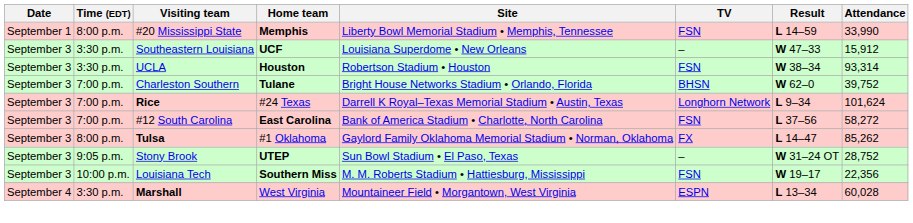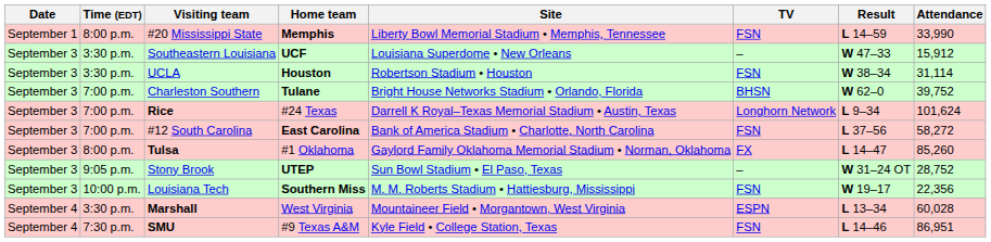 <table class="wikitable" style="font-size:95%;">
 <tr>
 <th>Date</th>
 <th>Time <small>(EDT)</small></th>
 <th>Visiting team</th>
 <th>Home team</th>
 <th>Site</th>
 <th>TV</th>
 <th>Result</th>
 <th>Attendance</th>
 </tr>
 <tr bgcolor=#ffcccc>
 <td>September 1</td>
 <td>8:00 p.m.</td>
 <td>#20 <a href='#'>Mississippi State</a></td>
 <td><strong>Memphis</strong></td>
 <td><a href='#'>Liberty Bowl Memorial Stadium</a> • <a href='#'>Memphis, Tennessee</a></td>
 <td><a href='#'>FSN</a></td>
 <td><strong>L</strong> 14–59</td>
 <td>33,990</td>
 </tr>
 <tr bgcolor=#ccffcc>
 <td>September 3</td>
 <td>3:30 p.m.</td>
 <td><a href='#'>Southeastern Louisiana</a></td>
 <td><strong>UCF</strong></td>
 <td><a href='#'>Louisiana Superdome</a> • <a href='#'>New Orleans</a></td>
 <td>–</td>
 <td><strong>W</strong> 47–33</td>
 <td>15,912</td>
 </tr>
 <tr bgcolor=#ccffcc>
 <td>September 3</td>
 <td>3:30 p.m.</td>
 <td><a href='#'>UCLA</a></td>
 <td><strong>Houston</strong></td>
 <td><a href='#'>Robertson Stadium</a> • <a href='#'>Houston</a></td>
 <td><a href='#'>FSN</a></td>
 <td><strong>W</strong> 38–34</td>
-<td>93,314</td>
+<td>31,114</td>
 </tr>
 <tr bgcolor=#ccffcc>
 <td>September 3</td>
 <td>7:00 p.m.</td>
 <td><a href='#'>Charleston Southern</a></td>
 <td><strong>Tulane</strong></td>
 <td><a href='#'>Bright House Networks Stadium</a> • <a href='#'>Orlando, Florida</a></td>
 <td><a href='#'>BHSN</a></td>
 <td><strong>W</strong> 62–0</td>
 <td>39,752</td>
 </tr>
 <tr bgcolor=#ffcccc>
 <td>September 3</td>
 <td>7:00 p.m.</td>
 <td><strong>Rice</strong></td>
 <td>#24 <a href='#'>Texas</a></td>
 <td><a href='#'>Darrell K Royal–Texas Memorial Stadium</a> • <a href='#'>Austin, Texas</a></td>
 <td><a href='#'>Longhorn Network</a></td>
 <td><strong>L</strong> 9–34</td>
 <td>101,624</td>
 </tr>
 <tr bgcolor=#ffcccc>
 <td>September 3</td>
 <td>7:00 p.m.</td>
 <td>#12 <a href='#'>South Carolina</a></td>
 <td><strong>East Carolina</strong></td>
 <td><a href='#'>Bank of America Stadium</a> • <a href='#'>Charlotte, North Carolina</a></td>
 <td><a href='#'>FSN</a></td>
 <td><strong>L</strong> 37–56</td>
 <td>58,272</td>
 </tr>
 <tr bgcolor=#ffcccc>
 <td>September 3</td>
 <td>8:00 p.m.</td>
 <td><strong>Tulsa</strong></td>
 <td>#1 <a href='#'>Oklahoma</a></td>
 <td><a href='#'>Gaylord Family Oklahoma Memorial Stadium</a> • <a href='#'>Norman, Oklahoma</a></td>
 <td><a href='#'>FX</a></td>
 <td><strong>L</strong> 14–47</td>
-<td>85,262</td>
+<td>85,260</td>
 </tr>
 <tr bgcolor=#ccffcc>
 <td>September 3</td>
 <td>9:05 p.m.</td>
 <td><a href='#'>Stony Brook</a></td>
 <td><strong>UTEP</strong></td>
 <td><a href='#'>Sun Bowl Stadium</a> • <a href='#'>El Paso, Texas</a></td>
 <td>–</td>
 <td><strong>W</strong> 31–24 OT</td>
 <td>28,752</td>
 </tr>
 <tr bgcolor=#ccffcc>
 <td>September 3</td>
 <td>10:00 p.m.</td>
 <td><a href='#'>Louisiana Tech</a></td>
 <td><strong>Southern Miss</strong></td>
 <td><a href='#'>M. M. Roberts Stadium</a> • <a href='#'>Hattiesburg, Mississippi</a></td>
 <td><a href='#'>FSN</a></td>
 <td><strong>W</strong> 19–17</td>
 <td>22,356</td>
 </tr>
 <tr bgcolor=#ffcccc>
 <td>September 4</td>
 <td>3:30 p.m.</td>
 <td><strong>Marshall</strong></td>
 <td><a href='#'>West Virginia</a></td>
 <td><a href='#'>Mountaineer Field</a> • <a href='#'>Morgantown, West Virginia</a></td>
 <td><a href='#'>ESPN</a></td>
 <td><strong>L</strong> 13–34</td>
 <td>60,028</td>
 </tr>
+<tr bgcolor=#ffcccc>
+<td>September 4</td>
+<td>7:30 p.m.</td>
+<td><strong>SMU</strong></td>
+<td>#9 <a href='#'>Texas A&M</a></td>
+<td><a href='#'>Kyle Field</a> • <a href='#'>College Station, Texas</a></td>
+<td><a href='#'>FSN</a></td>
+<td><strong>L</strong> 14–46</td>
+<td>86,951</td>
+</tr>
 </table>
